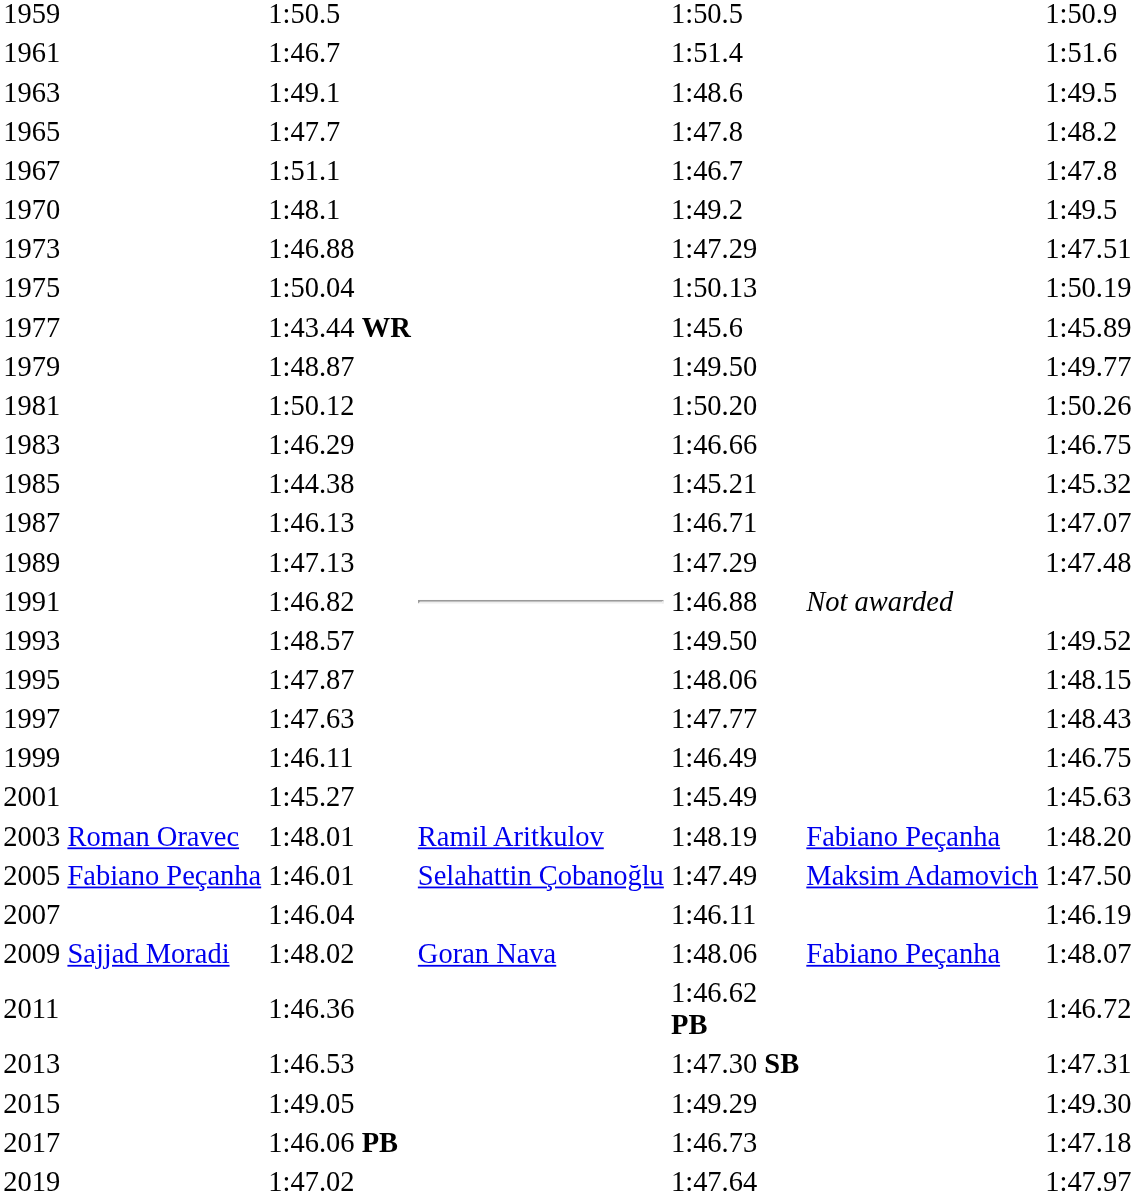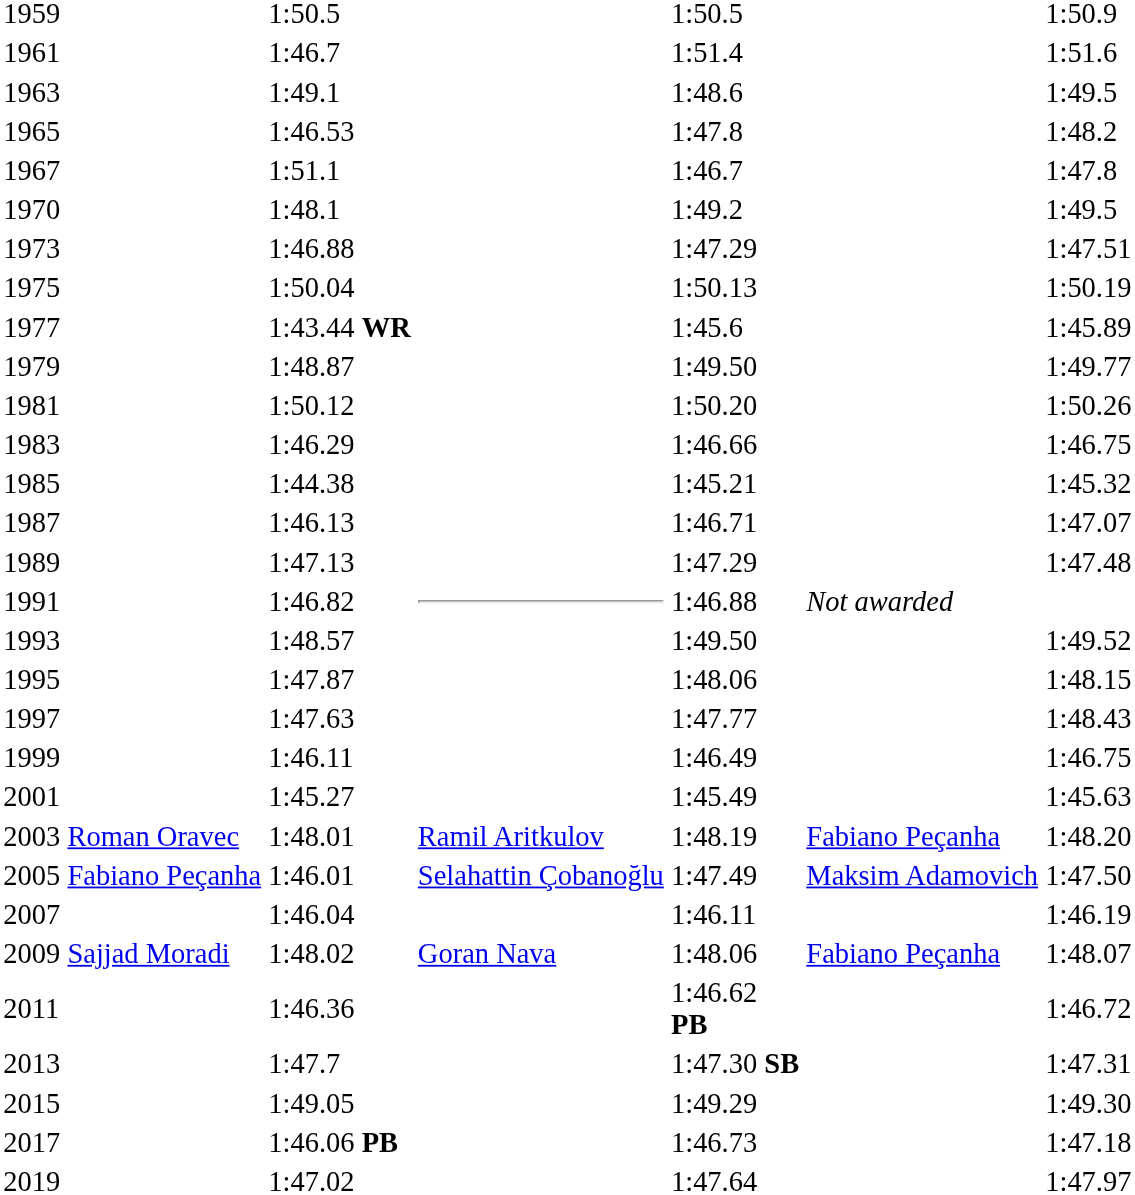 <table>
 <tr>
 <td>1959</td>
 <td></td>
 <td>1:50.5</td>
 <td></td>
 <td>1:50.5</td>
 <td></td>
 <td>1:50.9</td>
 </tr>
 <tr>
 <td>1961</td>
 <td></td>
 <td>1:46.7</td>
 <td></td>
 <td>1:51.4</td>
 <td></td>
 <td>1:51.6</td>
 </tr>
 <tr>
 <td>1963</td>
 <td></td>
 <td>1:49.1</td>
 <td></td>
 <td>1:48.6</td>
 <td></td>
 <td>1:49.5</td>
 </tr>
 <tr>
 <td>1965</td>
 <td></td>
-<td>1:47.7</td>
+<td>1:46.53</td>
 <td></td>
 <td>1:47.8</td>
 <td></td>
 <td>1:48.2</td>
 </tr>
 <tr>
 <td>1967</td>
 <td></td>
 <td>1:51.1</td>
 <td></td>
 <td>1:46.7</td>
 <td></td>
 <td>1:47.8</td>
 </tr>
 <tr>
 <td>1970</td>
 <td></td>
 <td>1:48.1</td>
 <td></td>
 <td>1:49.2</td>
 <td></td>
 <td>1:49.5</td>
 </tr>
 <tr>
 <td>1973</td>
 <td></td>
 <td>1:46.88</td>
 <td></td>
 <td>1:47.29</td>
 <td></td>
 <td>1:47.51</td>
 </tr>
 <tr>
 <td>1975</td>
 <td></td>
 <td>1:50.04</td>
 <td></td>
 <td>1:50.13</td>
 <td></td>
 <td>1:50.19</td>
 </tr>
 <tr>
 <td>1977</td>
 <td></td>
 <td>1:43.44 <strong>WR</strong></td>
 <td></td>
 <td>1:45.6</td>
 <td></td>
 <td>1:45.89</td>
 </tr>
 <tr>
 <td>1979</td>
 <td></td>
 <td>1:48.87</td>
 <td></td>
 <td>1:49.50</td>
 <td></td>
 <td>1:49.77</td>
 </tr>
 <tr>
 <td>1981</td>
 <td></td>
 <td>1:50.12</td>
 <td></td>
 <td>1:50.20</td>
 <td></td>
 <td>1:50.26</td>
 </tr>
 <tr>
 <td>1983</td>
 <td></td>
 <td>1:46.29</td>
 <td></td>
 <td>1:46.66</td>
 <td></td>
 <td>1:46.75</td>
 </tr>
 <tr>
 <td>1985</td>
 <td></td>
 <td>1:44.38</td>
 <td></td>
 <td>1:45.21</td>
 <td></td>
 <td>1:45.32</td>
 </tr>
 <tr>
 <td>1987</td>
 <td></td>
 <td>1:46.13</td>
 <td></td>
 <td>1:46.71</td>
 <td></td>
 <td>1:47.07</td>
 </tr>
 <tr>
 <td>1989</td>
 <td></td>
 <td>1:47.13</td>
 <td></td>
 <td>1:47.29</td>
 <td></td>
 <td>1:47.48</td>
 </tr>
 <tr>
 <td>1991</td>
 <td></td>
 <td>1:46.82</td>
 <td><hr></td>
 <td>1:46.88</td>
 <td colspan=2><em>Not awarded</em></td>
 </tr>
 <tr>
 <td>1993</td>
 <td></td>
 <td>1:48.57</td>
 <td></td>
 <td>1:49.50</td>
 <td></td>
 <td>1:49.52</td>
 </tr>
 <tr>
 <td>1995</td>
 <td></td>
 <td>1:47.87</td>
 <td></td>
 <td>1:48.06</td>
 <td></td>
 <td>1:48.15</td>
 </tr>
 <tr>
 <td>1997</td>
 <td></td>
 <td>1:47.63</td>
 <td></td>
 <td>1:47.77</td>
 <td></td>
 <td>1:48.43</td>
 </tr>
 <tr>
 <td>1999</td>
 <td></td>
 <td>1:46.11</td>
 <td></td>
 <td>1:46.49</td>
 <td></td>
 <td>1:46.75</td>
 </tr>
 <tr>
 <td>2001</td>
 <td></td>
 <td>1:45.27</td>
 <td></td>
 <td>1:45.49</td>
 <td></td>
 <td>1:45.63</td>
 </tr>
 <tr>
 <td>2003</td>
 <td><a href='#'>Roman Oravec</a><br> </td>
 <td>1:48.01</td>
 <td><a href='#'>Ramil Aritkulov</a><br> </td>
 <td>1:48.19</td>
 <td><a href='#'>Fabiano Peçanha</a><br> </td>
 <td>1:48.20</td>
 </tr>
 <tr>
 <td>2005<br></td>
 <td><a href='#'>Fabiano Peçanha</a><br> </td>
 <td>1:46.01</td>
 <td><a href='#'>Selahattin Çobanoğlu</a><br> </td>
 <td>1:47.49</td>
 <td><a href='#'>Maksim Adamovich</a><br> </td>
 <td>1:47.50</td>
 </tr>
 <tr>
 <td>2007<br></td>
 <td></td>
 <td>1:46.04</td>
 <td></td>
 <td>1:46.11</td>
 <td></td>
 <td>1:46.19</td>
 </tr>
 <tr>
 <td>2009<br></td>
 <td><a href='#'>Sajjad Moradi</a><br> </td>
 <td>1:48.02</td>
 <td><a href='#'>Goran Nava</a><br> </td>
 <td>1:48.06</td>
 <td><a href='#'>Fabiano Peçanha</a> <br> </td>
 <td>1:48.07</td>
 </tr>
 <tr>
 <td>2011<br></td>
 <td></td>
 <td>1:46.36</td>
 <td></td>
 <td>1:46.62<br><strong>PB</strong></td>
 <td></td>
 <td>1:46.72</td>
 </tr>
 <tr>
 <td>2013<br></td>
 <td></td>
-<td>1:46.53</td>
+<td>1:47.7</td>
 <td></td>
 <td>1:47.30 <strong>SB</strong></td>
 <td></td>
 <td>1:47.31</td>
 </tr>
 <tr>
 <td>2015<br></td>
 <td></td>
 <td>1:49.05</td>
 <td></td>
 <td>1:49.29</td>
 <td></td>
 <td>1:49.30</td>
 </tr>
 <tr>
 <td>2017<br></td>
 <td></td>
 <td>1:46.06 <strong>PB</strong></td>
 <td></td>
 <td>1:46.73</td>
 <td></td>
 <td>1:47.18</td>
 </tr>
 <tr>
 <td>2019<br></td>
 <td></td>
 <td>1:47.02</td>
 <td></td>
 <td>1:47.64</td>
 <td></td>
 <td>1:47.97 </td>
 </tr>
 </table>
